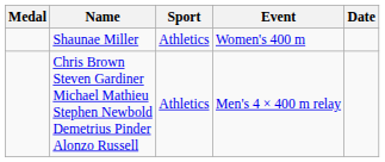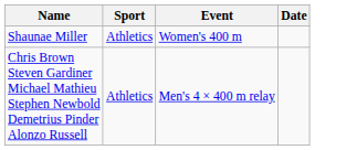 <table class="wikitable sortable"  style="font-size:95%">
 <tr>
-<th>Medal</th>
 <th>Name</th>
 <th>Sport</th>
 <th>Event</th>
 <th>Date</th>
 </tr>
 <tr>
-<td></td>
 <td><a href='#'>Shaunae Miller</a></td>
 <td><a href='#'>Athletics</a></td>
 <td><a href='#'>Women's 400 m</a></td>
 <td></td>
 </tr>
 <tr>
-<td></td>
 <td><a href='#'>Chris Brown</a><br><a href='#'>Steven Gardiner</a><br><a href='#'>Michael Mathieu</a><br><a href='#'>Stephen Newbold</a><br><a href='#'>Demetrius Pinder</a><br><a href='#'>Alonzo Russell</a></td>
 <td><a href='#'>Athletics</a></td>
 <td><a href='#'>Men's 4 × 400 m relay</a></td>
 <td></td>
 </tr>
 </table>
